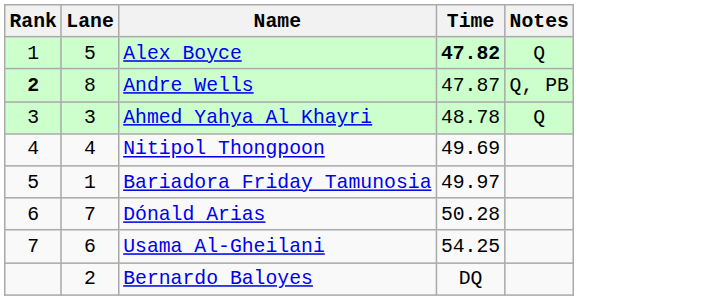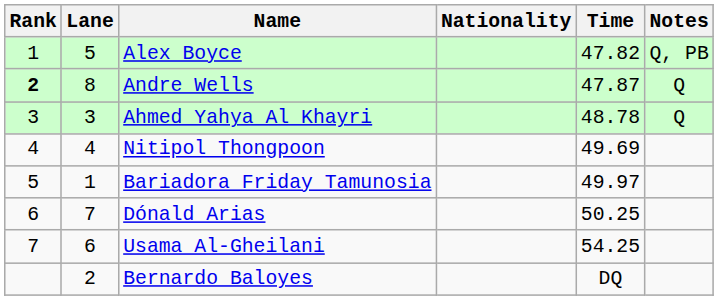 <table class="wikitable sortable" style="text-align:center">
 <tr>
 <th>Rank</th>
 <th>Lane</th>
 <th>Name</th>
+<th>Nationality</th>
 <th>Time</th>
 <th>Notes</th>
 </tr>
 <tr bgcolor=ccffcc>
 <td align=center>1</td>
 <td align=center>5</td>
 <td align=left><a href='#'>Alex Boyce</a></td>
-<td><strong>47.82</strong></td>
-<td>Q</td>
+<td align=left></td>
+<td>47.82</td>
+<td>Q, PB</td>
 </tr>
 <tr bgcolor=ccffcc>
 <td align=center><strong>2</strong></td>
 <td align=center>8</td>
 <td align=left><a href='#'>Andre Wells</a></td>
+<td align=left></td>
 <td>47.87</td>
-<td>Q, PB</td>
+<td>Q</td>
 </tr>
 <tr bgcolor=ccffcc>
 <td align=center>3</td>
 <td align=center>3</td>
 <td align=left><a href='#'>Ahmed Yahya Al Khayri</a></td>
+<td align=left></td>
 <td>48.78</td>
 <td>Q</td>
 </tr>
 <tr>
 <td align=center>4</td>
 <td align=center>4</td>
 <td align=left><a href='#'>Nitipol Thongpoon</a></td>
+<td align=left></td>
 <td>49.69</td>
 <td></td>
 </tr>
 <tr>
 <td align=center>5</td>
 <td align=center>1</td>
 <td align=left><a href='#'>Bariadora Friday Tamunosia</a></td>
+<td align=left></td>
 <td>49.97</td>
 <td></td>
 </tr>
 <tr>
 <td align=center>6</td>
 <td align=center>7</td>
 <td align=left><a href='#'>Dónald Arias</a></td>
-<td>50.28</td>
+<td align=left></td>
+<td>50.25</td>
 <td></td>
 </tr>
 <tr>
 <td align=center>7</td>
 <td align=center>6</td>
 <td align=left><a href='#'>Usama Al-Gheilani</a></td>
+<td align=left></td>
 <td>54.25</td>
 <td></td>
 </tr>
 <tr>
 <td align=center></td>
 <td align=center>2</td>
 <td align=left><a href='#'>Bernardo Baloyes</a></td>
+<td align=left></td>
 <td>DQ</td>
 <td></td>
 </tr>
 </table>
